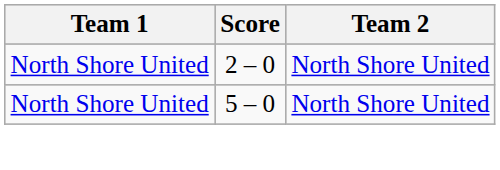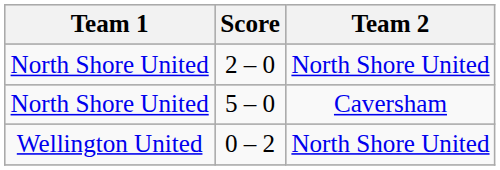 <table class="wikitable" style="text-align: center">
 <tr>
 <th>Team 1</th>
 <th>Score</th>
 <th>Team 2</th>
 </tr>
 <tr>
 <td><a href='#'>North Shore United</a></td>
 <td>2 – 0</td>
 <td><a href='#'>North Shore United</a></td>
 </tr>
 <tr>
 <td><a href='#'>North Shore United</a></td>
 <td>5 – 0</td>
+<td><a href='#'>Caversham</a></td>
+</tr>
+<tr>
+<td><a href='#'>Wellington United</a></td>
+<td>0 – 2</td>
 <td><a href='#'>North Shore United</a></td>
 </tr>
 </table>
